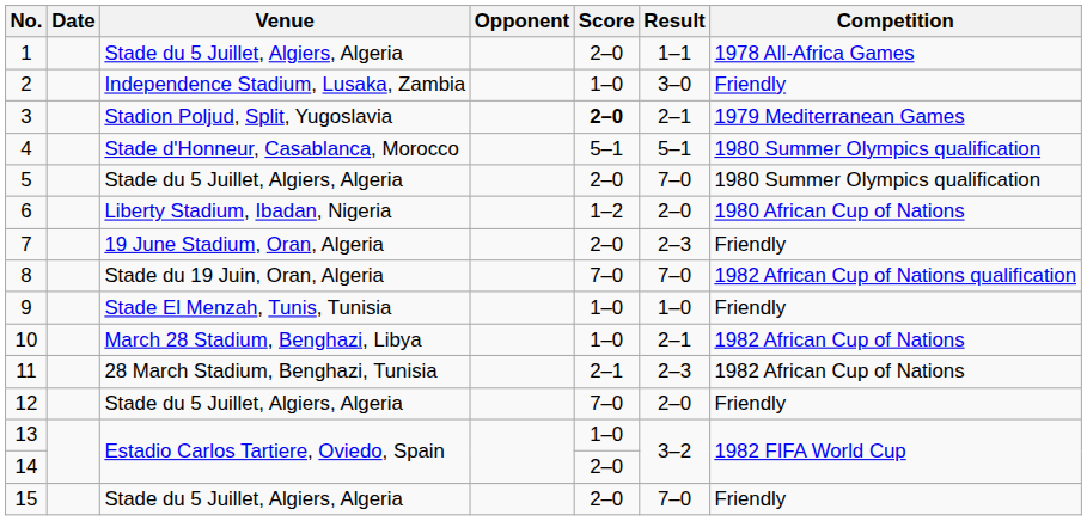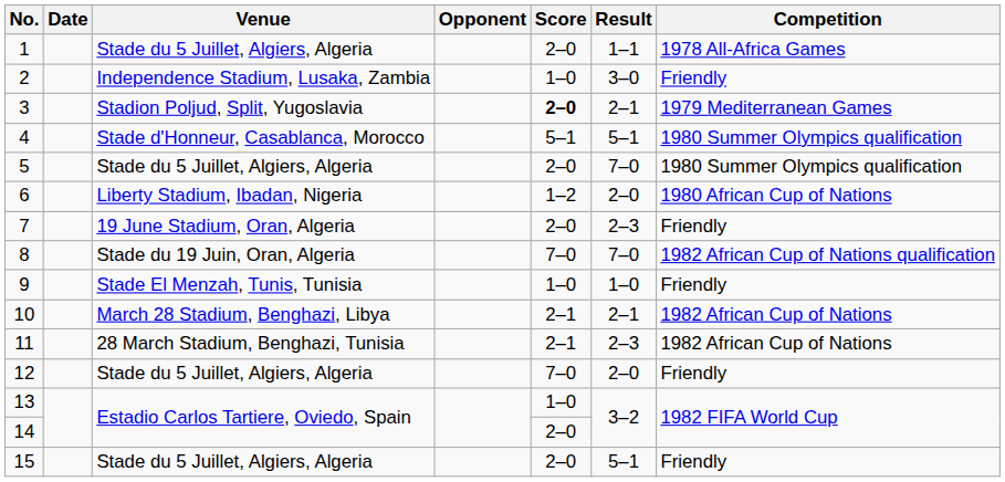 <table class="wikitable sortable">
 <tr>
 <th scope="col">No.</th>
 <th scope="col">Date</th>
 <th scope="col">Venue</th>
 <th scope="col">Opponent</th>
 <th scope="col">Score</th>
 <th scope="col">Result</th>
 <th scope="col">Competition</th>
 </tr>
 <tr>
 <td style="text-align:center">1</td>
 <td></td>
 <td><a href='#'>Stade du 5 Juillet</a>, <a href='#'>Algiers</a>, Algeria</td>
 <td></td>
 <td style="text-align:center">2–0</td>
 <td style="text-align:center">1–1</td>
 <td><a href='#'>1978 All-Africa Games</a></td>
 </tr>
 <tr>
 <td style="text-align:center">2</td>
 <td></td>
 <td><a href='#'>Independence Stadium</a>, <a href='#'>Lusaka</a>, Zambia</td>
 <td></td>
 <td style="text-align:center">1–0</td>
 <td style="text-align:center">3–0</td>
 <td><a href='#'>Friendly</a></td>
 </tr>
 <tr>
 <td style="text-align:center">3</td>
 <td></td>
 <td><a href='#'>Stadion Poljud</a>, <a href='#'>Split</a>, Yugoslavia</td>
 <td></td>
 <td style="text-align:center"><strong>2–0</strong></td>
 <td style="text-align:center">2–1</td>
 <td><a href='#'>1979 Mediterranean Games</a></td>
 </tr>
 <tr>
 <td style="text-align:center">4</td>
 <td></td>
 <td><a href='#'>Stade d'Honneur</a>, <a href='#'>Casablanca</a>, Morocco</td>
 <td></td>
 <td style="text-align:center">5–1</td>
 <td style="text-align:center">5–1</td>
 <td><a href='#'>1980 Summer Olympics qualification</a></td>
 </tr>
 <tr>
 <td style="text-align:center">5</td>
 <td></td>
 <td>Stade du 5 Juillet, Algiers, Algeria</td>
 <td></td>
 <td style="text-align:center">2–0</td>
 <td style="text-align:center">7–0</td>
 <td>1980 Summer Olympics qualification</td>
 </tr>
 <tr>
 <td style="text-align:center">6</td>
 <td></td>
 <td><a href='#'>Liberty Stadium</a>, <a href='#'>Ibadan</a>, Nigeria</td>
 <td></td>
 <td style="text-align:center">1–2</td>
 <td style="text-align:center">2–0</td>
 <td><a href='#'>1980 African Cup of Nations</a></td>
 </tr>
 <tr>
 <td style="text-align:center">7</td>
 <td></td>
 <td><a href='#'>19 June Stadium</a>, <a href='#'>Oran</a>, Algeria</td>
 <td></td>
 <td style="text-align:center">2–0</td>
 <td style="text-align:center">2–3</td>
 <td>Friendly</td>
 </tr>
 <tr>
 <td style="text-align:center">8</td>
 <td></td>
 <td Ahmed Zabana Stadium>Stade du 19 Juin, Oran, Algeria</td>
 <td></td>
 <td style="text-align:center">7–0</td>
 <td style="text-align:center">7–0</td>
 <td><a href='#'>1982 African Cup of Nations qualification</a></td>
 </tr>
 <tr>
 <td style="text-align:center">9</td>
 <td></td>
 <td><a href='#'>Stade El Menzah</a>, <a href='#'>Tunis</a>, Tunisia</td>
 <td></td>
 <td style="text-align:center">1–0</td>
 <td style="text-align:center">1–0</td>
 <td>Friendly</td>
 </tr>
 <tr>
 <td style="text-align:center">10</td>
 <td></td>
 <td><a href='#'>March 28 Stadium</a>, <a href='#'>Benghazi</a>, Libya</td>
 <td></td>
-<td style="text-align:center">1–0</td>
+<td style="text-align:center">2–1</td>
 <td style="text-align:center">2–1</td>
 <td><a href='#'>1982 African Cup of Nations</a></td>
 </tr>
 <tr>
 <td style="text-align:center">11</td>
 <td></td>
 <td>28 March Stadium, Benghazi, Tunisia</td>
 <td></td>
 <td style="text-align:center">2–1</td>
 <td style="text-align:center">2–3</td>
 <td>1982 African Cup of Nations</td>
 </tr>
 <tr>
 <td style="text-align:center">12</td>
 <td></td>
 <td>Stade du 5 Juillet, Algiers, Algeria</td>
 <td></td>
 <td style="text-align:center">7–0</td>
 <td style="text-align:center">2–0</td>
 <td>Friendly</td>
 </tr>
 <tr>
 <td style="text-align:center">13</td>
 <td rowspan="2"></td>
 <td rowspan="2"><a href='#'>Estadio Carlos Tartiere</a>, <a href='#'>Oviedo</a>, Spain</td>
 <td rowspan="2"></td>
 <td style="text-align:center">1–0</td>
 <td rowspan="2" style="text-align:center">3–2</td>
 <td rowspan="2"><a href='#'>1982 FIFA World Cup</a></td>
 </tr>
 <tr>
 <td style="text-align:center">14</td>
 <td style="text-align:center">2–0</td>
 </tr>
 <tr>
 <td style="text-align:center">15</td>
 <td></td>
 <td>Stade du 5 Juillet, Algiers, Algeria</td>
 <td></td>
 <td style="text-align:center">2–0</td>
-<td style="text-align:center">7–0</td>
+<td style="text-align:center">5–1</td>
 <td>Friendly</td>
 </tr>
 </table>
